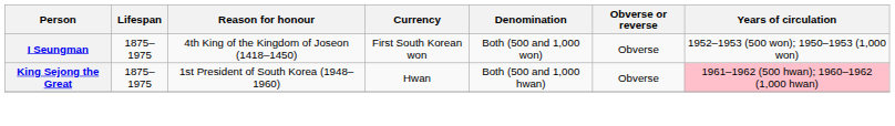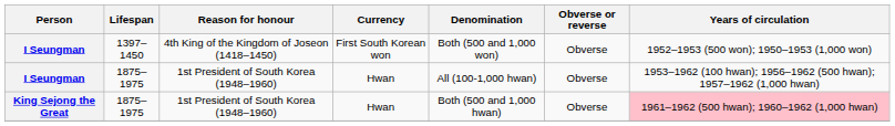 <table class="wikitable" style="font-size:95%; text-align:center;">
 <tr>
 <th>Person</th>
 <th>Lifespan</th>
 <th>Reason for honour</th>
 <th>Currency</th>
 <th>Denomination</th>
 <th>Obverse or reverse</th>
 <th>Years of circulation</th>
 </tr>
 <tr>
 <th><a href='#'>I Seungman</a></th>
-<td>1875–1975</td>
+<td>1397–1450</td>
 <td>4th King of the Kingdom of Joseon (1418–1450)</td>
 <td>First South Korean won</td>
 <td>Both (500 and 1,000 won)</td>
 <td>Obverse</td>
 <td>1952–1953 (500 won); 1950–1953 (1,000 won)</td>
+</tr>
+<tr>
+<th><a href='#'>I Seungman</a></th>
+<td>1875–1975</td>
+<td>1st President of South Korea (1948–1960)</td>
+<td>Hwan</td>
+<td>All (100-1,000 hwan)</td>
+<td>Obverse</td>
+<td>1953–1962 (100 hwan); 1956–1962 (500 hwan); 1957–1962 (1,000 hwan)</td>
 </tr>
 <tr>
 <th><a href='#'>King Sejong the Great</a></th>
 <td>1875–1975</td>
 <td>1st President of South Korea (1948–1960)</td>
 <td>Hwan</td>
 <td>Both (500 and 1,000 hwan)</td>
 <td>Obverse</td>
 <td style="background: pink;">1961–1962 (500 hwan); 1960–1962 (1,000 hwan)</td>
 </tr>
 <tr>
 </tr>
 </table>
